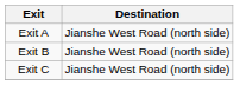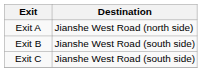 <table class="wikitable">
 <tr>
 <th style="width:70px" colspan="2">Exit</th>
 <th>Destination</th>
 </tr>
 <tr>
 <td align="center" colspan="2">Exit A</td>
 <td>Jianshe West Road (north side)</td>
 </tr>
 <tr>
 <td align="center" colspan="2">Exit B</td>
-<td>Jianshe West Road (north side)</td>
+<td>Jianshe West Road (south side)</td>
 </tr>
 <tr>
 <td align="center" colspan="2">Exit C</td>
-<td>Jianshe West Road (north side)</td>
+<td>Jianshe West Road (south side)</td>
 </tr>
 <tr>
 </tr>
 </table>
